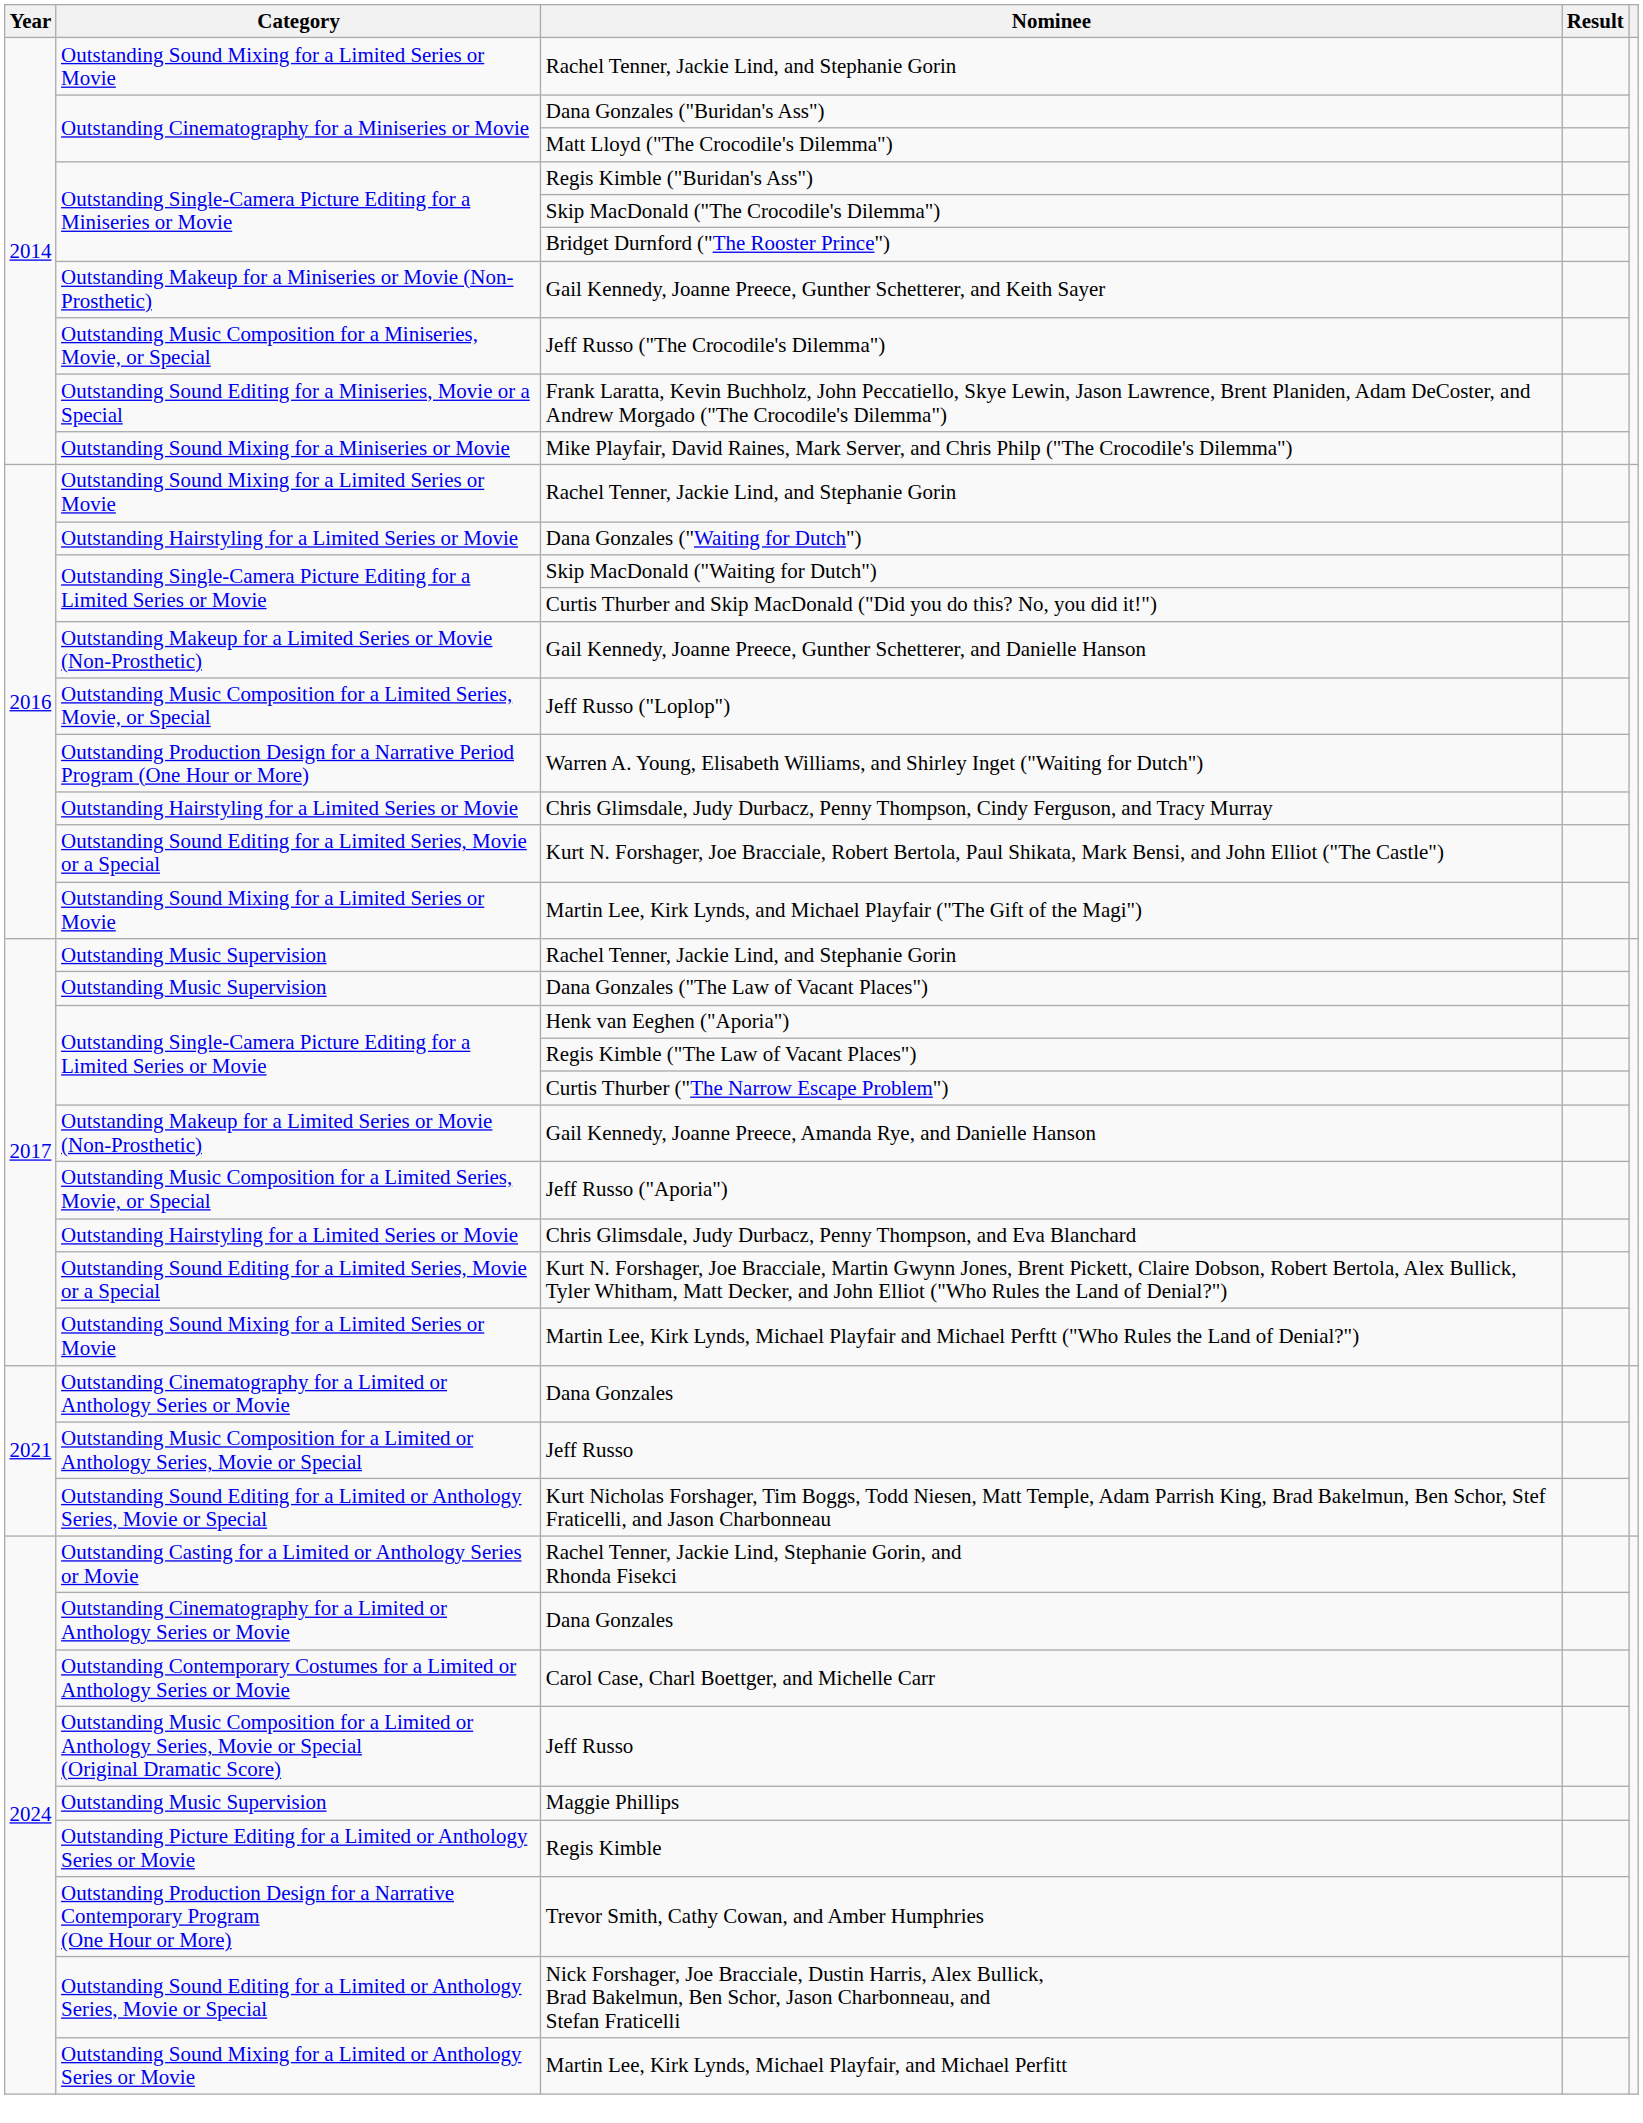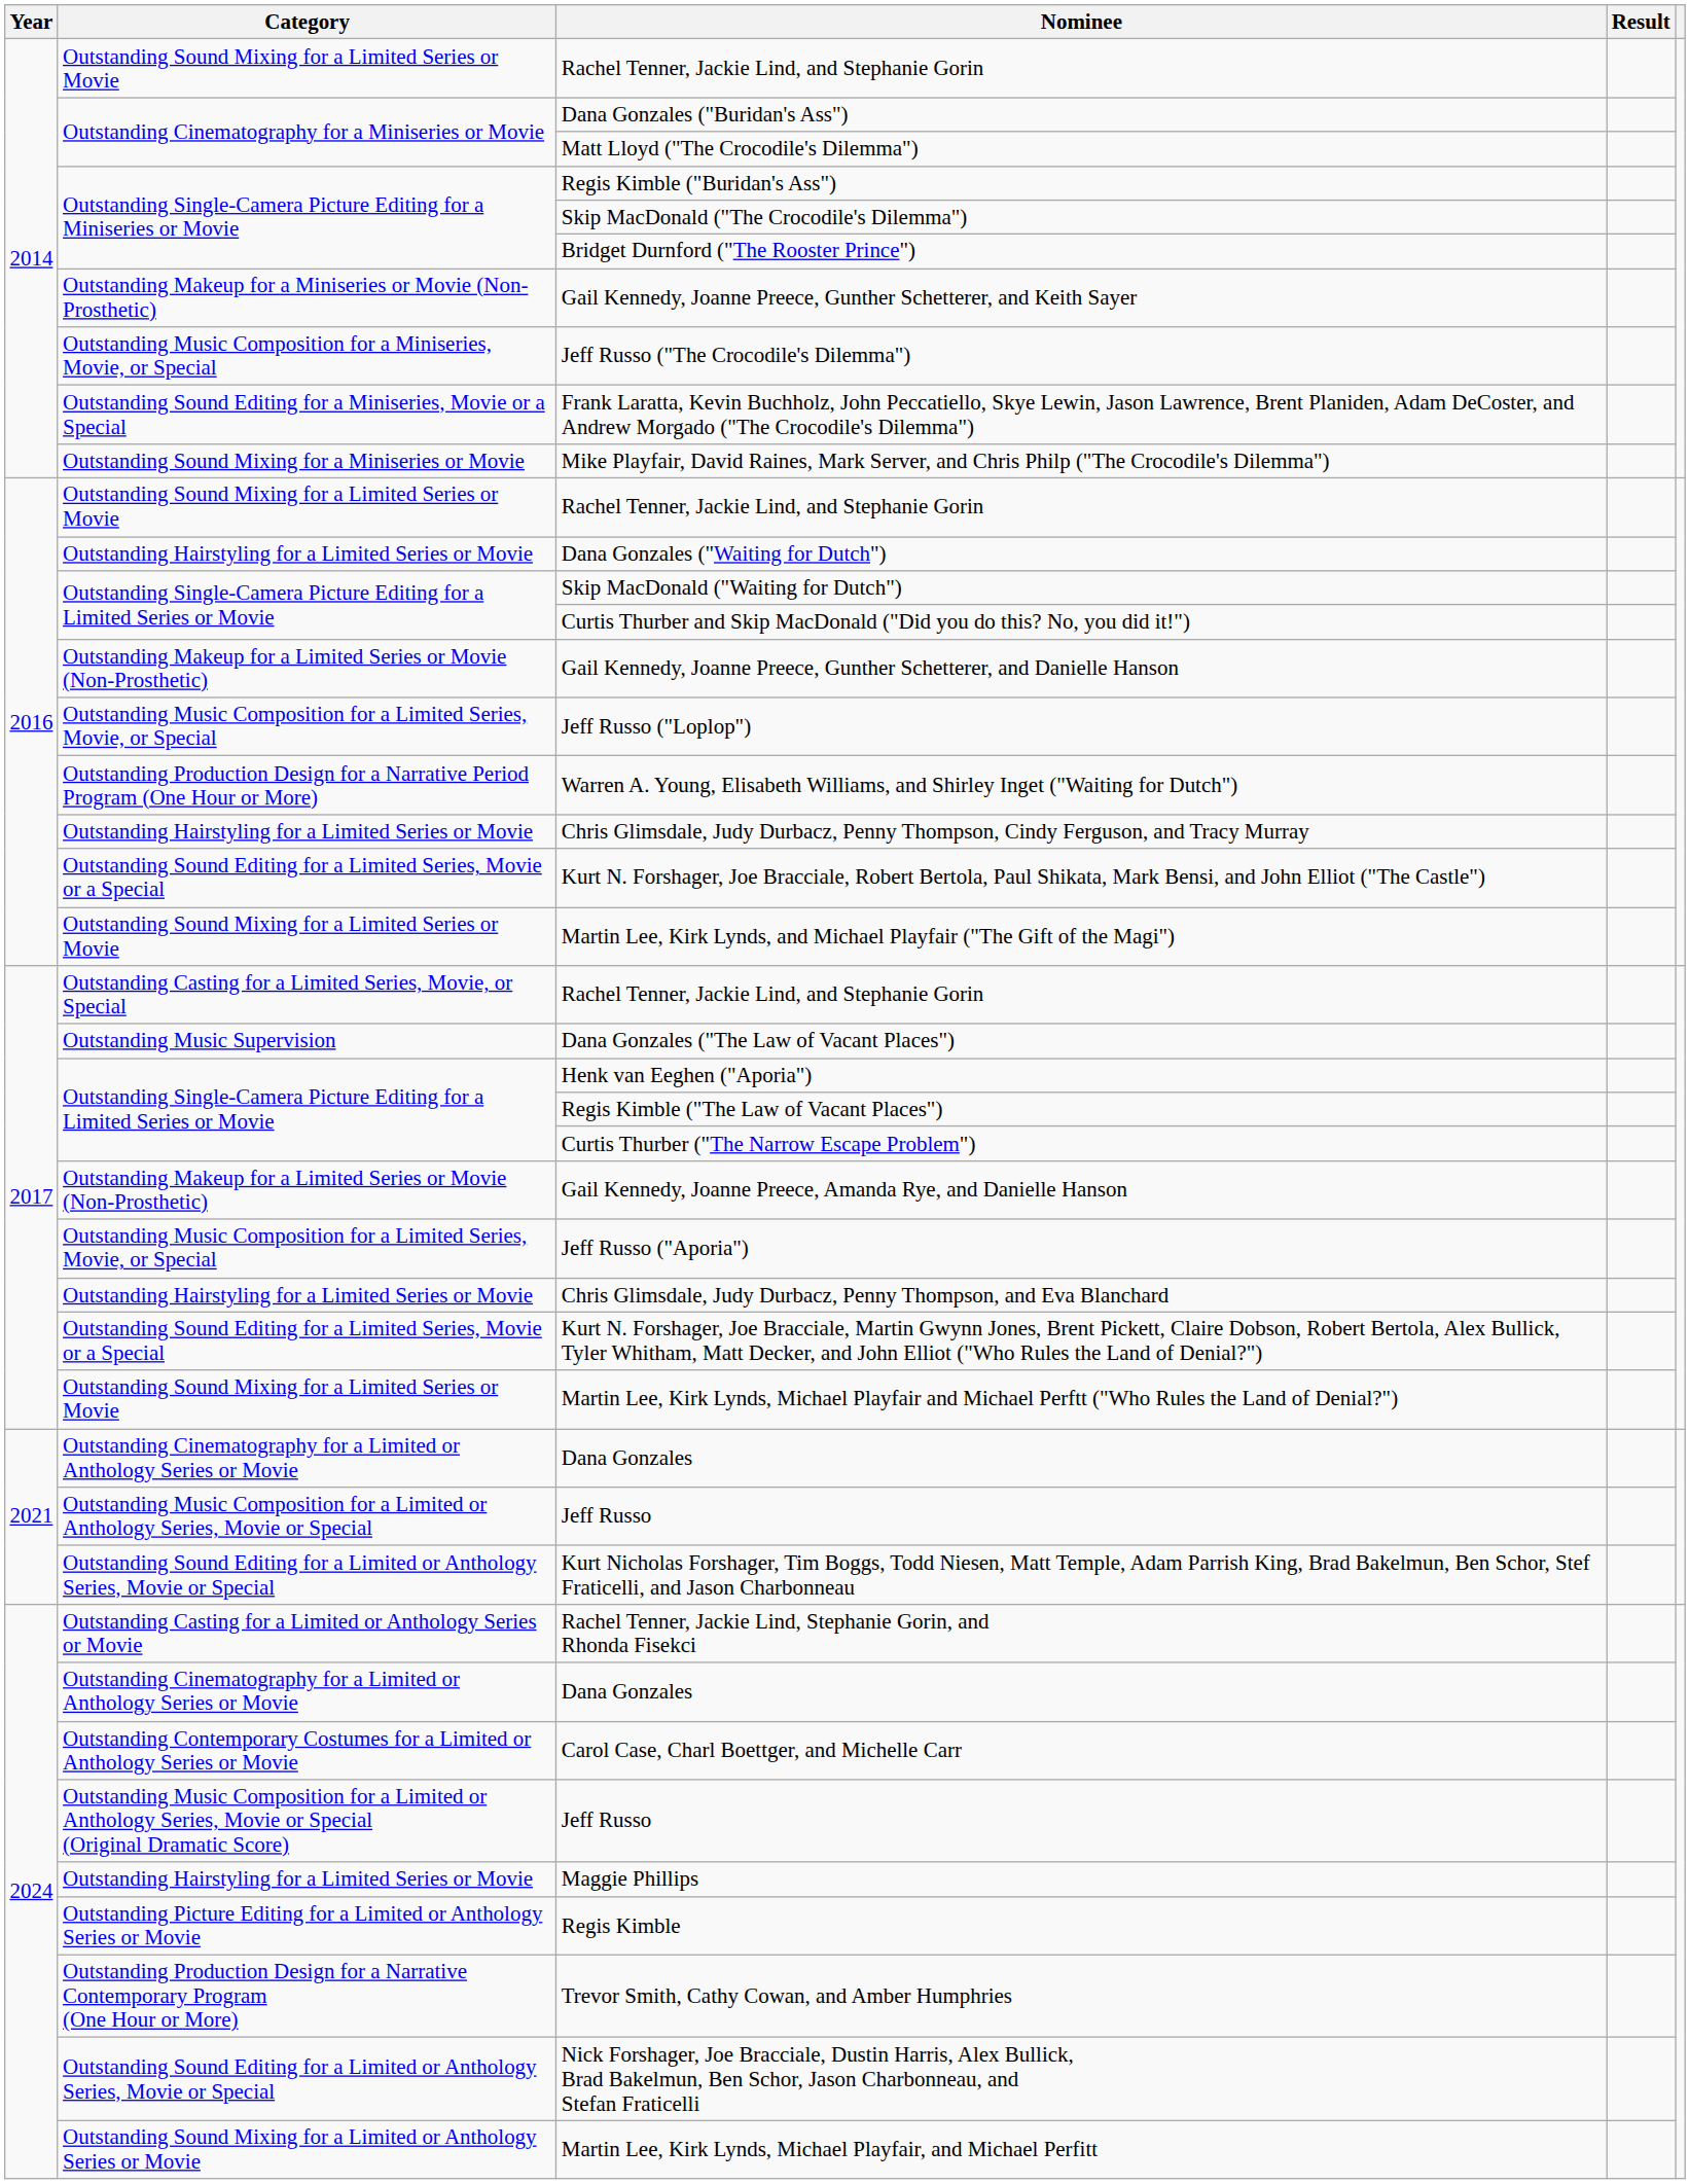 <table class="wikitable sortable">
 <tr>
 <th scope="col">Year</th>
 <th scope="col">Category</th>
 <th scope="col">Nominee</th>
 <th scope="col">Result</th>
 <th scope="col" class="unsortable"></th>
 </tr>
 <tr>
 <td rowspan="10"><a href='#'>2014</a></td>
 <td scope="row"><a href='#'>Outstanding Sound Mixing for a Limited Series or Movie</a></td>
 <td>Rachel Tenner, Jackie Lind, and Stephanie Gorin</td>
 <td></td>
 <td rowspan="10" style="text-align: center;"></td>
 </tr>
 <tr>
 <td scope="row" rowspan="2"><a href='#'>Outstanding Cinematography for a Miniseries or Movie</a></td>
 <td>Dana Gonzales ("Buridan's Ass")</td>
 <td></td>
 </tr>
 <tr>
 <td>Matt Lloyd ("The Crocodile's Dilemma")</td>
 <td></td>
 </tr>
 <tr>
 <td scope="row" rowspan="3"><a href='#'>Outstanding Single-Camera Picture Editing for a Miniseries or Movie</a></td>
 <td>Regis Kimble ("Buridan's Ass")</td>
 <td></td>
 </tr>
 <tr>
 <td>Skip MacDonald ("The Crocodile's Dilemma")</td>
 <td></td>
 </tr>
 <tr>
 <td>Bridget Durnford ("<a href='#'>The Rooster Prince</a>")</td>
 <td></td>
 </tr>
 <tr>
 <td scope="row"><a href='#'>Outstanding Makeup for a Miniseries or Movie (Non-Prosthetic)</a></td>
 <td>Gail Kennedy, Joanne Preece, Gunther Schetterer, and Keith Sayer</td>
 <td></td>
 </tr>
 <tr>
 <td scope="row"><a href='#'>Outstanding Music Composition for a Miniseries, Movie, or Special</a></td>
 <td>Jeff Russo ("The Crocodile's Dilemma")</td>
 <td></td>
 </tr>
 <tr>
 <td scope="row"><a href='#'>Outstanding Sound Editing for a Miniseries, Movie or a Special</a></td>
 <td>Frank Laratta, Kevin Buchholz, John Peccatiello, Skye Lewin, Jason Lawrence, Brent Planiden, Adam DeCoster, and Andrew Morgado ("The Crocodile's Dilemma")</td>
 <td></td>
 </tr>
 <tr>
 <td scope="row"><a href='#'>Outstanding Sound Mixing for a Miniseries or Movie</a></td>
 <td>Mike Playfair, David Raines, Mark Server, and Chris Philp ("The Crocodile's Dilemma")</td>
 <td></td>
 </tr>
 <tr>
 <td rowspan="10"><a href='#'>2016</a></td>
 <td scope="row"><a href='#'>Outstanding Sound Mixing for a Limited Series or Movie</a></td>
 <td>Rachel Tenner, Jackie Lind, and Stephanie Gorin</td>
 <td></td>
 <td rowspan="10" style="text-align: center;"></td>
 </tr>
 <tr>
 <td scope="row"><a href='#'>Outstanding Hairstyling for a Limited Series or Movie</a></td>
 <td>Dana Gonzales ("<a href='#'>Waiting for Dutch</a>")</td>
 <td></td>
 </tr>
 <tr>
 <td scope="row" rowspan="2"><a href='#'>Outstanding Single-Camera Picture Editing for a Limited Series or Movie</a></td>
 <td>Skip MacDonald ("Waiting for Dutch")</td>
 <td></td>
 </tr>
 <tr>
 <td>Curtis Thurber and Skip MacDonald ("Did you do this? No, you did it!")</td>
 <td></td>
 </tr>
 <tr>
 <td scope="row"><a href='#'>Outstanding Makeup for a Limited Series or Movie (Non-Prosthetic)</a></td>
 <td>Gail Kennedy, Joanne Preece, Gunther Schetterer, and Danielle Hanson</td>
 <td></td>
 </tr>
 <tr>
 <td scope="row"><a href='#'>Outstanding Music Composition for a Limited Series, Movie, or Special</a></td>
 <td>Jeff Russo ("Loplop")</td>
 <td></td>
 </tr>
 <tr>
 <td scope="row"><a href='#'>Outstanding Production Design for a Narrative Period Program (One Hour or More)</a></td>
 <td>Warren A. Young, Elisabeth Williams, and Shirley Inget ("Waiting for Dutch")</td>
 <td></td>
 </tr>
 <tr>
 <td scope="row"><a href='#'>Outstanding Hairstyling for a Limited Series or Movie</a></td>
 <td>Chris Glimsdale, Judy Durbacz, Penny Thompson, Cindy Ferguson, and Tracy Murray</td>
 <td></td>
 </tr>
 <tr>
 <td scope="row"><a href='#'>Outstanding Sound Editing for a Limited Series, Movie or a Special</a></td>
 <td>Kurt N. Forshager, Joe Bracciale, Robert Bertola, Paul Shikata, Mark Bensi, and John Elliot ("The Castle")</td>
 <td></td>
 </tr>
 <tr>
 <td scope="row"><a href='#'>Outstanding Sound Mixing for a Limited Series or Movie</a></td>
 <td>Martin Lee, Kirk Lynds, and Michael Playfair ("The Gift of the Magi")</td>
 <td></td>
 </tr>
 <tr>
 <td rowspan="10"><a href='#'>2017</a></td>
-<td scope="row"><a href='#'>Outstanding Music Supervision</a></td>
+<td scope="row"><a href='#'>Outstanding Casting for a Limited Series, Movie, or Special</a></td>
 <td>Rachel Tenner, Jackie Lind, and Stephanie Gorin</td>
 <td></td>
 <td rowspan="10" style="text-align: center;"></td>
 </tr>
 <tr>
 <td scope="row"><a href='#'>Outstanding Music Supervision</a></td>
 <td>Dana Gonzales ("The Law of Vacant Places")</td>
 <td></td>
 </tr>
 <tr>
 <td scope="row" rowspan="3"><a href='#'>Outstanding Single-Camera Picture Editing for a Limited Series or Movie</a></td>
 <td>Henk van Eeghen ("Aporia")</td>
 <td></td>
 </tr>
 <tr>
 <td>Regis Kimble ("The Law of Vacant Places")</td>
 <td></td>
 </tr>
 <tr>
 <td>Curtis Thurber ("<a href='#'>The Narrow Escape Problem</a>")</td>
 <td></td>
 </tr>
 <tr>
 <td scope="row"><a href='#'>Outstanding Makeup for a Limited Series or Movie (Non-Prosthetic)</a></td>
 <td>Gail Kennedy, Joanne Preece, Amanda Rye, and Danielle Hanson</td>
 <td></td>
 </tr>
 <tr>
 <td scope="row"><a href='#'>Outstanding Music Composition for a Limited Series, Movie, or Special</a></td>
 <td>Jeff Russo ("Aporia")</td>
 <td></td>
 </tr>
 <tr>
 <td scope="row"><a href='#'>Outstanding Hairstyling for a Limited Series or Movie</a></td>
 <td>Chris Glimsdale, Judy Durbacz, Penny Thompson, and Eva Blanchard</td>
 <td></td>
 </tr>
 <tr>
 <td scope="row"><a href='#'>Outstanding Sound Editing for a Limited Series, Movie or a Special</a></td>
 <td>Kurt N. Forshager, Joe Bracciale, Martin Gwynn Jones, Brent Pickett, Claire Dobson, Robert Bertola, Alex Bullick, Tyler Whitham, Matt Decker, and John Elliot ("Who Rules the Land of Denial?")</td>
 <td></td>
 </tr>
 <tr>
 <td scope="row"><a href='#'>Outstanding Sound Mixing for a Limited Series or Movie</a></td>
 <td>Martin Lee, Kirk Lynds, Michael Playfair and Michael Perftt ("Who Rules the Land of Denial?")</td>
 <td></td>
 </tr>
 <tr>
 <td rowspan="3"><a href='#'>2021</a></td>
 <td scope="row"><a href='#'>Outstanding Cinematography for a Limited or Anthology Series or Movie</a></td>
 <td>Dana Gonzales </td>
 <td></td>
 <td rowspan="3" style="text-align: center;"></td>
 </tr>
 <tr>
 <td scope="row"><a href='#'>Outstanding Music Composition for a Limited or Anthology Series, Movie or Special</a></td>
 <td>Jeff Russo </td>
 <td></td>
 </tr>
 <tr>
 <td scope="row"><a href='#'>Outstanding Sound Editing for a Limited or Anthology Series, Movie or Special</a></td>
 <td>Kurt Nicholas Forshager, Tim Boggs, Todd Niesen, Matt Temple, Adam Parrish King, Brad Bakelmun, Ben Schor, Stef Fraticelli, and Jason Charbonneau </td>
 <td></td>
 </tr>
 <tr>
 <td rowspan="9"><a href='#'>2024</a></td>
 <td scope="row"><a href='#'>Outstanding Casting for a Limited or Anthology Series or Movie</a></td>
 <td>Rachel Tenner, Jackie Lind, Stephanie Gorin, and <br> Rhonda Fisekci</td>
 <td></td>
 <td rowspan="9" style="text-align: center;"></td>
 </tr>
 <tr>
 <td scope="row"><a href='#'>Outstanding Cinematography for a Limited or Anthology Series or Movie</a></td>
 <td>Dana Gonzales </td>
 <td></td>
 </tr>
 <tr>
 <td scope="row"><a href='#'>Outstanding Contemporary Costumes for a Limited or Anthology Series or Movie</a></td>
 <td>Carol Case, Charl Boettger, and Michelle Carr </td>
 <td></td>
 </tr>
 <tr>
 <td scope="row"><a href='#'>Outstanding Music Composition for a Limited or Anthology Series, Movie or Special <br> (Original Dramatic Score)</a></td>
 <td>Jeff Russo </td>
 <td></td>
 </tr>
 <tr>
-<td scope="row"><a href='#'>Outstanding Music Supervision</a></td>
+<td scope="row"><a href='#'>Outstanding Hairstyling for a Limited Series or Movie</a></td>
 <td>Maggie Phillips </td>
 <td></td>
 </tr>
 <tr>
 <td scope="row"><a href='#'>Outstanding Picture Editing for a Limited or Anthology Series or Movie</a></td>
 <td>Regis Kimble </td>
 <td></td>
 </tr>
 <tr>
 <td scope="row"><a href='#'>Outstanding Production Design for a Narrative Contemporary Program <br> (One Hour or More)</a></td>
 <td>Trevor Smith, Cathy Cowan, and Amber Humphries <br> </td>
 <td></td>
 </tr>
 <tr>
 <td scope="row"><a href='#'>Outstanding Sound Editing for a Limited or Anthology Series, Movie or Special</a></td>
 <td>Nick Forshager, Joe Bracciale, Dustin Harris, Alex Bullick, <br> Brad Bakelmun, Ben Schor, Jason Charbonneau, and <br> Stefan Fraticelli </td>
 <td></td>
 </tr>
 <tr>
 <td scope="row"><a href='#'>Outstanding Sound Mixing for a Limited or Anthology Series or Movie</a></td>
 <td>Martin Lee, Kirk Lynds, Michael Playfair, and Michael Perfitt <br> </td>
 <td></td>
 </tr>
 </table>
